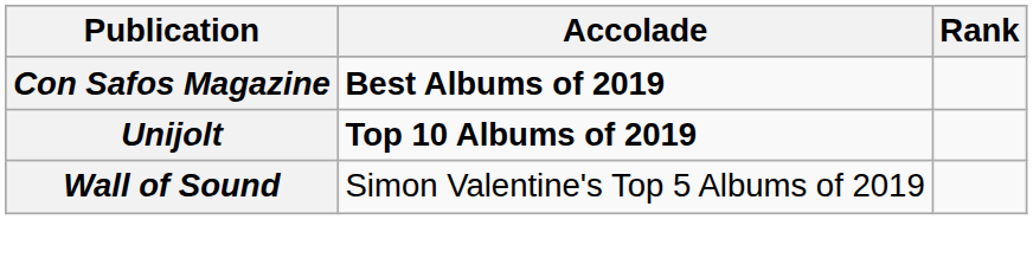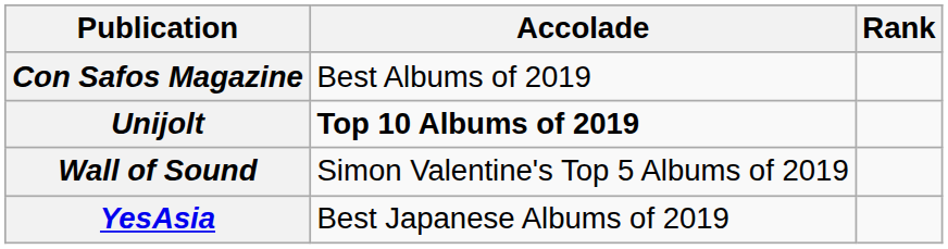 <table class="wikitable sortable plainrowheaders">
 <tr>
 <th>Publication</th>
 <th>Accolade</th>
 <th>Rank</th>
 </tr>
 <tr>
 <th scope="row"><em>Con Safos Magazine</em></th>
-<td><strong>Best Albums of 2019</strong></td>
+<td>Best Albums of 2019</td>
 <td></td>
 </tr>
 <tr>
 <th scope="row"><em>Unijolt</em></th>
 <td><strong>Top 10 Albums of 2019</strong></td>
 <td></td>
 </tr>
 <tr>
 <th scope="row"><em>Wall of Sound</em></th>
 <td>Simon Valentine's Top 5 Albums of 2019</td>
 <td></td>
 </tr>
+<tr>
+<th scope="row"><em><a href='#'>YesAsia</a></em></th>
+<td>Best Japanese Albums of 2019</td>
+<td></td>
+</tr>
 </table>
